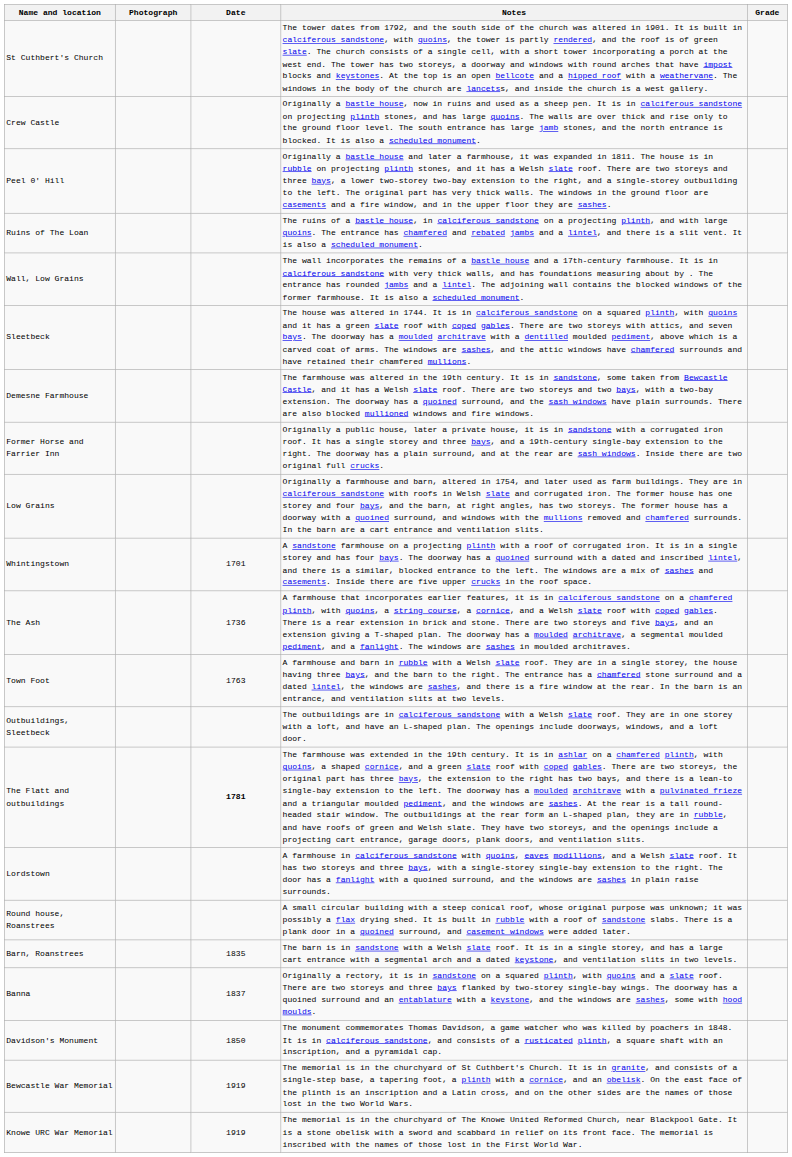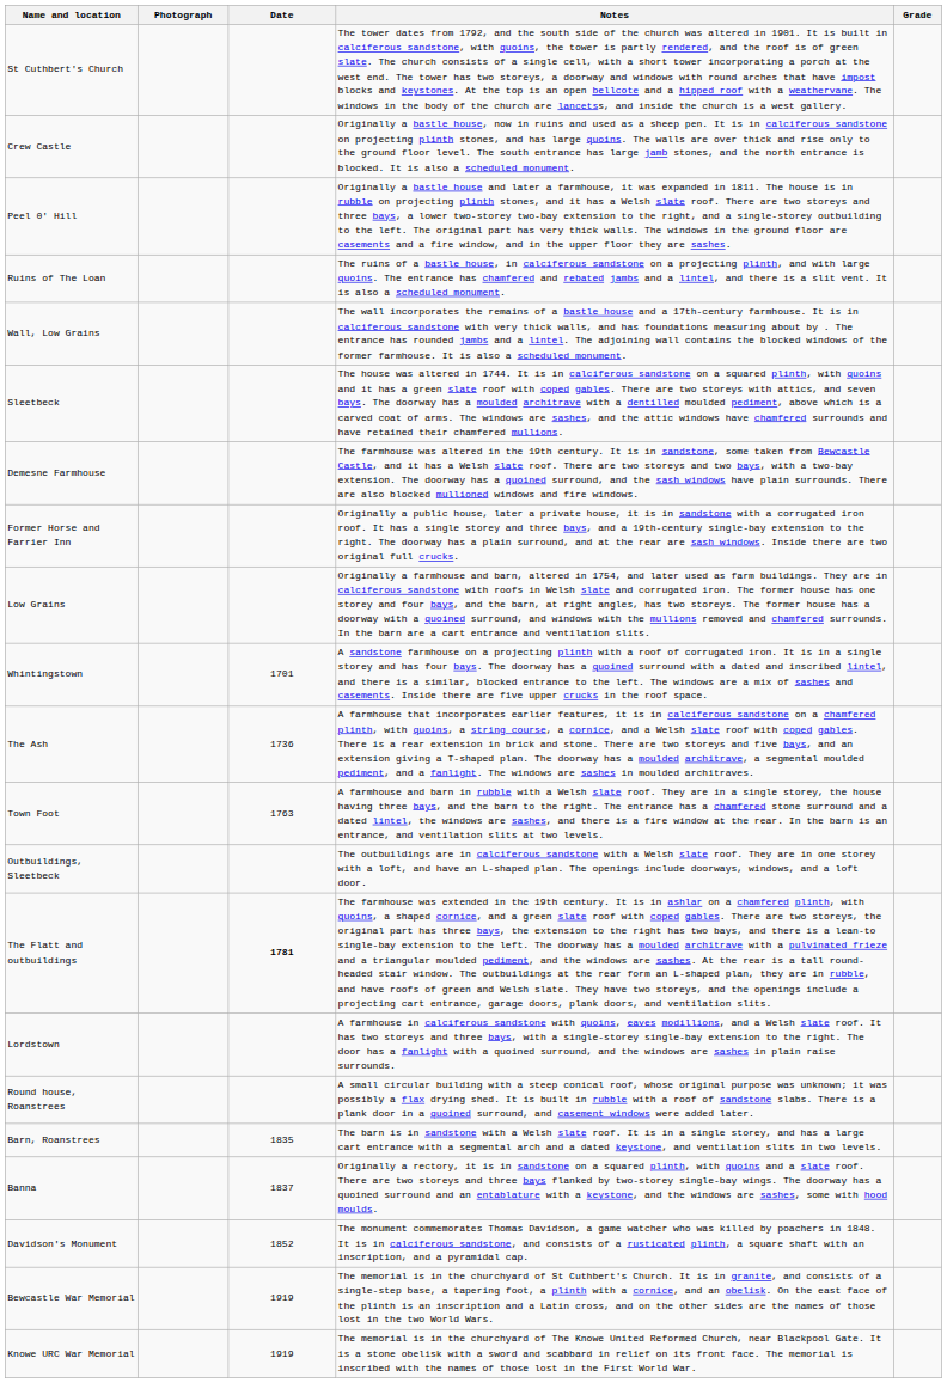 <table class="wikitable sortable plainrowheaders" style="width:100%; border:0; text-align:left; line-height:150%;">
 <tr>
 <th scope="col"  style="width:150px">Name and location</th>
 <th scope="col"  style="width:100px" class="unsortable">Photograph</th>
 <th scope="col"  style="width:120px">Date</th>
 <th scope="col"  style="width:650px" class="unsortable">Notes</th>
 <th scope="col"  style="width:50px">Grade</th>
 </tr>
 <tr>
 <td>St Cuthbert's Church<br><small></small></td>
 <td></td>
 <td align="center"></td>
 <td>The tower dates from 1792, and the south side of the church was altered in 1901.  It is built in <a href='#'>calciferous sandstone</a>, with <a href='#'>quoins</a>, the tower is partly <a href='#'>rendered</a>, and the roof is of green <a href='#'>slate</a>.  The church consists of a single cell, with a short tower incorporating a porch at the west end.  The tower has two storeys, a doorway and windows with round arches that have <a href='#'>impost</a> blocks and <a href='#'>keystones</a>.  At the top is an open <a href='#'>bellcote</a> and a <a href='#'>hipped roof</a> with a <a href='#'>weathervane</a>.  The windows in the body of the church are <a href='#'>lancets</a>s, and inside the church is a west gallery.</td>
 <td align="center" ></td>
 </tr>
 <tr>
 <td>Crew Castle<br><small></small></td>
 <td></td>
 <td align="center"></td>
 <td>Originally a <a href='#'>bastle house</a>, now in ruins and used as a sheep pen.  It is in <a href='#'>calciferous sandstone</a> on projecting <a href='#'>plinth</a> stones, and has large <a href='#'>quoins</a>.  The walls are over  thick and rise only to the ground floor level.  The south entrance has large <a href='#'>jamb</a> stones, and the north entrance is blocked.  It is also a <a href='#'>scheduled monument</a>.</td>
 <td align="center" ></td>
 </tr>
 <tr>
 <td>Peel 0' Hill<br><small></small></td>
 <td></td>
 <td align="center"></td>
 <td>Originally a <a href='#'>bastle house</a> and later a farmhouse, it was expanded in 1811.  The house is in <a href='#'>rubble</a> on projecting <a href='#'>plinth</a> stones, and it has a Welsh <a href='#'>slate</a> roof.  There are two storeys and three <a href='#'>bays</a>, a lower two-storey two-bay extension to the right, and a single-storey outbuilding to the left.  The original part has very thick walls.  The windows in the ground floor are <a href='#'>casements</a> and a fire window, and in the upper floor they are <a href='#'>sashes</a>.</td>
 <td align="center" ></td>
 </tr>
 <tr>
 <td>Ruins of The Loan<br><small></small></td>
 <td></td>
 <td align="center"></td>
 <td>The ruins of a <a href='#'>bastle house</a>, in <a href='#'>calciferous sandstone</a> on a projecting <a href='#'>plinth</a>, and with large <a href='#'>quoins</a>.  The entrance has <a href='#'>chamfered</a> and <a href='#'>rebated</a> <a href='#'>jambs</a> and a <a href='#'>lintel</a>, and there is a slit vent.  It is also a <a href='#'>scheduled monument</a>.</td>
 <td align="center" ></td>
 </tr>
 <tr>
 <td>Wall, Low Grains<br><small></small></td>
 <td></td>
 <td align="center"></td>
 <td>The wall incorporates the remains of a <a href='#'>bastle house</a> and a 17th-century farmhouse.  It is in <a href='#'>calciferous sandstone</a> with very thick walls, and has foundations measuring about  by .  The entrance has rounded <a href='#'>jambs</a> and a <a href='#'>lintel</a>.  The adjoining wall contains the blocked windows of the former farmhouse.  It is also a <a href='#'>scheduled monument</a>.</td>
 <td align="center" ></td>
 </tr>
 <tr>
 <td>Sleetbeck<br><small></small></td>
 <td></td>
 <td align="center"></td>
 <td>The house was altered in 1744.  It is in <a href='#'>calciferous sandstone</a> on a squared <a href='#'>plinth</a>, with <a href='#'>quoins</a> and it has a green <a href='#'>slate</a> roof with <a href='#'>coped</a> <a href='#'>gables</a>.  There are two storeys with attics, and seven <a href='#'>bays</a>.  The doorway has a <a href='#'>moulded</a> <a href='#'>architrave</a> with a <a href='#'>dentilled</a> moulded <a href='#'>pediment</a>, above which is a carved coat of arms.  The windows are <a href='#'>sashes</a>, and the attic windows have <a href='#'>chamfered</a> surrounds and have retained their chamfered <a href='#'>mullions</a>.</td>
 <td align="center" ></td>
 </tr>
 <tr>
 <td>Demesne Farmhouse<br><small></small></td>
 <td></td>
 <td align="center"></td>
 <td>The farmhouse was altered in the 19th century.  It is in <a href='#'>sandstone</a>, some taken from <a href='#'>Bewcastle Castle</a>, and it has a Welsh <a href='#'>slate</a> roof.  There are two storeys and two <a href='#'>bays</a>, with a two-bay extension.  The doorway has a <a href='#'>quoined</a> surround, and the <a href='#'>sash windows</a> have plain surrounds.  There are also blocked <a href='#'>mullioned</a> windows and fire windows.</td>
 <td align="center" ></td>
 </tr>
 <tr>
 <td>Former Horse and Farrier Inn<br><small></small></td>
 <td></td>
 <td align="center"></td>
 <td>Originally a public house, later a private house, it is in <a href='#'>sandstone</a> with a corrugated iron roof.  It has a single storey and three <a href='#'>bays</a>, and a 19th-century single-bay extension to the right.  The doorway has a plain surround, and at the rear are <a href='#'>sash windows</a>.  Inside there are two original full <a href='#'>crucks</a>.</td>
 <td align="center" ></td>
 </tr>
 <tr>
 <td>Low Grains<br><small></small></td>
 <td></td>
 <td align="center"></td>
 <td>Originally a farmhouse and barn, altered in 1754, and later used as farm buildings.  They are in <a href='#'>calciferous sandstone</a> with roofs in Welsh <a href='#'>slate</a> and corrugated iron.  The former house has one storey and four <a href='#'>bays</a>, and the barn, at right angles, has two storeys.  The former house has a doorway with a <a href='#'>quoined</a> surround, and windows with the <a href='#'>mullions</a> removed and <a href='#'>chamfered</a> surrounds.  In the barn are a cart entrance and ventilation slits.</td>
 <td align="center" ></td>
 </tr>
 <tr>
 <td>Whintingstown<br><small></small></td>
 <td></td>
 <td align="center">1701</td>
 <td>A <a href='#'>sandstone</a> farmhouse on a projecting <a href='#'>plinth</a> with a roof of corrugated iron.  It is in a single storey and has four <a href='#'>bays</a>.  The doorway has a <a href='#'>quoined</a> surround with a dated and inscribed <a href='#'>lintel</a>, and there is a similar, blocked entrance to the left.  The windows are a mix of <a href='#'>sashes</a> and <a href='#'>casements</a>.  Inside there are five upper <a href='#'>crucks</a> in the roof space.</td>
 <td align="center" ></td>
 </tr>
 <tr>
 <td>The Ash<br><small></small></td>
 <td></td>
 <td align="center">1736</td>
 <td>A farmhouse that incorporates earlier features, it is in <a href='#'>calciferous sandstone</a> on a <a href='#'>chamfered</a> <a href='#'>plinth</a>, with <a href='#'>quoins</a>, a <a href='#'>string course</a>, a <a href='#'>cornice</a>, and a Welsh <a href='#'>slate</a> roof with <a href='#'>coped</a> <a href='#'>gables</a>.  There is a rear extension in brick and stone.  There are two storeys and five <a href='#'>bays</a>, and an extension giving a T-shaped plan.  The doorway has a <a href='#'>moulded</a> <a href='#'>architrave</a>, a segmental moulded <a href='#'>pediment</a>, and a <a href='#'>fanlight</a>.  The windows are <a href='#'>sashes</a> in moulded architraves.</td>
 <td align="center" ></td>
 </tr>
 <tr>
 <td>Town Foot<br><small></small></td>
 <td></td>
 <td align="center">1763</td>
 <td>A farmhouse and barn in <a href='#'>rubble</a> with a Welsh <a href='#'>slate</a> roof.  They are in a single storey, the house having three <a href='#'>bays</a>, and the barn to the right.  The entrance has a <a href='#'>chamfered</a> stone surround and a dated <a href='#'>lintel</a>, the windows are <a href='#'>sashes</a>, and there is a fire window at the rear.  In the barn is an entrance, and ventilation slits at two levels.</td>
 <td align="center" ></td>
 </tr>
 <tr>
 <td>Outbuildings, Sleetbeck<br><small></small></td>
 <td></td>
 <td align="center"></td>
 <td>The outbuildings are in <a href='#'>calciferous sandstone</a> with a Welsh <a href='#'>slate</a> roof.  They are in one storey with a loft, and have an L-shaped plan.  The openings include doorways, windows, and a loft door.</td>
 <td align="center" ></td>
 </tr>
 <tr>
 <td>The Flatt and outbuildings<br><small></small></td>
 <td></td>
 <td align="center"><strong>1781</strong></td>
 <td>The farmhouse was extended in the 19th century.  It is in <a href='#'>ashlar</a> on a <a href='#'>chamfered</a> <a href='#'>plinth</a>, with <a href='#'>quoins</a>, a shaped <a href='#'>cornice</a>, and a green <a href='#'>slate</a> roof with <a href='#'>coped</a> <a href='#'>gables</a>.  There are two storeys, the original part has three <a href='#'>bays</a>, the extension to the right has two bays, and there is a lean-to single-bay extension to the left.  The doorway has a <a href='#'>moulded</a> <a href='#'>architrave</a> with a <a href='#'>pulvinated frieze</a> and a triangular moulded <a href='#'>pediment</a>, and the windows are <a href='#'>sashes</a>.  At the rear is a tall round-headed stair window.  The outbuildings at the rear form an L-shaped plan, they are in <a href='#'>rubble</a>, and have roofs of green and Welsh slate.  They have two storeys, and the openings include a projecting cart entrance, garage doors, plank doors, and ventilation slits.</td>
 <td align="center" ></td>
 </tr>
 <tr>
 <td>Lordstown<br><small></small></td>
 <td></td>
 <td align="center"></td>
 <td>A farmhouse in <a href='#'>calciferous sandstone</a> with <a href='#'>quoins</a>, <a href='#'>eaves</a> <a href='#'>modillions</a>, and a Welsh <a href='#'>slate</a> roof.  It has two storeys and three <a href='#'>bays</a>, with a single-storey single-bay extension to the right.  The door has a <a href='#'>fanlight</a> with a quoined surround, and the windows are <a href='#'>sashes</a> in plain raise surrounds.</td>
 <td align="center" ></td>
 </tr>
 <tr>
 <td>Round house, Roanstrees<br><small></small></td>
 <td></td>
 <td align="center"></td>
 <td>A small circular building with a steep conical roof, whose original purpose was unknown; it was possibly a <a href='#'>flax</a> drying shed.  It is built in <a href='#'>rubble</a> with a roof of <a href='#'>sandstone</a> slabs.  There is a plank door in a <a href='#'>quoined</a> surround, and <a href='#'>casement windows</a> were added later.</td>
 <td align="center" ></td>
 </tr>
 <tr>
 <td>Barn, Roanstrees<br><small></small></td>
 <td></td>
 <td align="center">1835</td>
 <td>The barn is in <a href='#'>sandstone</a> with a Welsh <a href='#'>slate</a> roof.  It is in a single storey, and has a large cart entrance with a segmental arch and a dated <a href='#'>keystone</a>, and ventilation slits in two levels.</td>
 <td align="center" ></td>
 </tr>
 <tr>
 <td>Banna<br><small></small></td>
 <td></td>
 <td align="center">1837</td>
 <td>Originally a rectory, it is in <a href='#'>sandstone</a> on a squared <a href='#'>plinth</a>, with <a href='#'>quoins</a> and a <a href='#'>slate</a> roof.  There are two storeys and three <a href='#'>bays</a> flanked by two-storey single-bay wings.  The doorway has a quoined surround and an <a href='#'>entablature</a> with a <a href='#'>keystone</a>, and the windows are <a href='#'>sashes</a>, some with <a href='#'>hood moulds</a>.</td>
 <td align="center" ></td>
 </tr>
 <tr>
 <td>Davidson's Monument<br><small></small></td>
 <td></td>
-<td align="center">1850</td>
+<td align="center">1852</td>
 <td>The monument commemorates Thomas Davidson, a game watcher who was killed by poachers in 1848.  It is in <a href='#'>calciferous sandstone</a>, and consists of a <a href='#'>rusticated</a> <a href='#'>plinth</a>, a square shaft with an inscription, and a pyramidal cap.</td>
 <td align="center" ></td>
 </tr>
 <tr>
 <td>Bewcastle War Memorial<br><small></small></td>
 <td></td>
 <td align="center">1919</td>
 <td>The memorial is in the churchyard of St Cuthbert's Church.  It is in <a href='#'>granite</a>, and consists of a single-step base, a tapering foot, a <a href='#'>plinth</a> with a <a href='#'>cornice</a>, and an <a href='#'>obelisk</a>.  On the east face of the plinth is an inscription and a Latin cross, and on the other sides are the names of those lost in the two World Wars.</td>
 <td align="center" ></td>
 </tr>
 <tr>
 <td>Knowe URC War Memorial</td>
 <td></td>
 <td align="center">1919</td>
 <td>The memorial is in the churchyard of The Knowe United Reformed Church, near Blackpool Gate. It is a stone obelisk with a sword and scabbard in relief on its front face. The memorial is inscribed with the names of those lost in the First World War.</td>
 <td align="center" ></td>
 </tr>
 <tr>
 </tr>
 </table>
